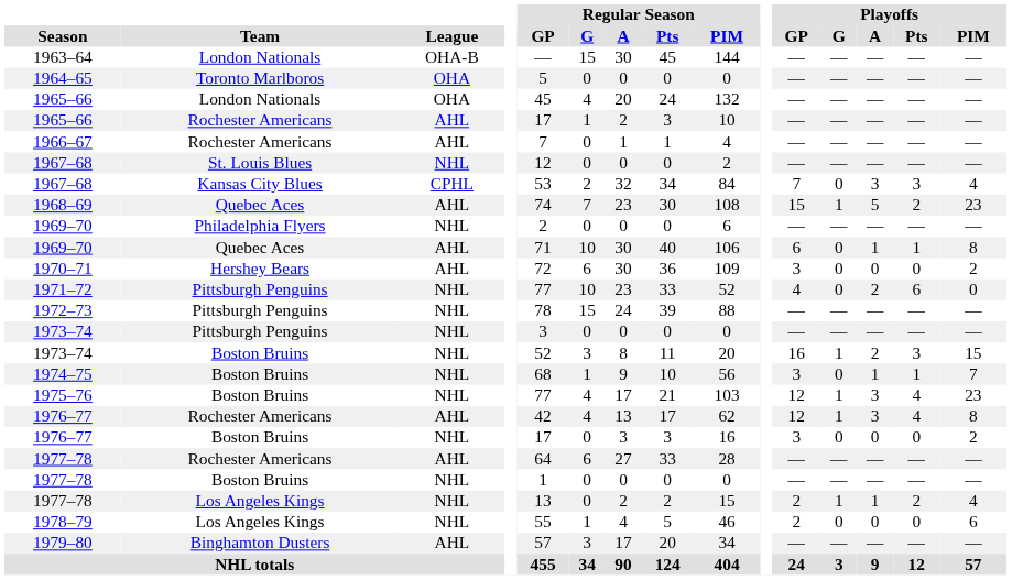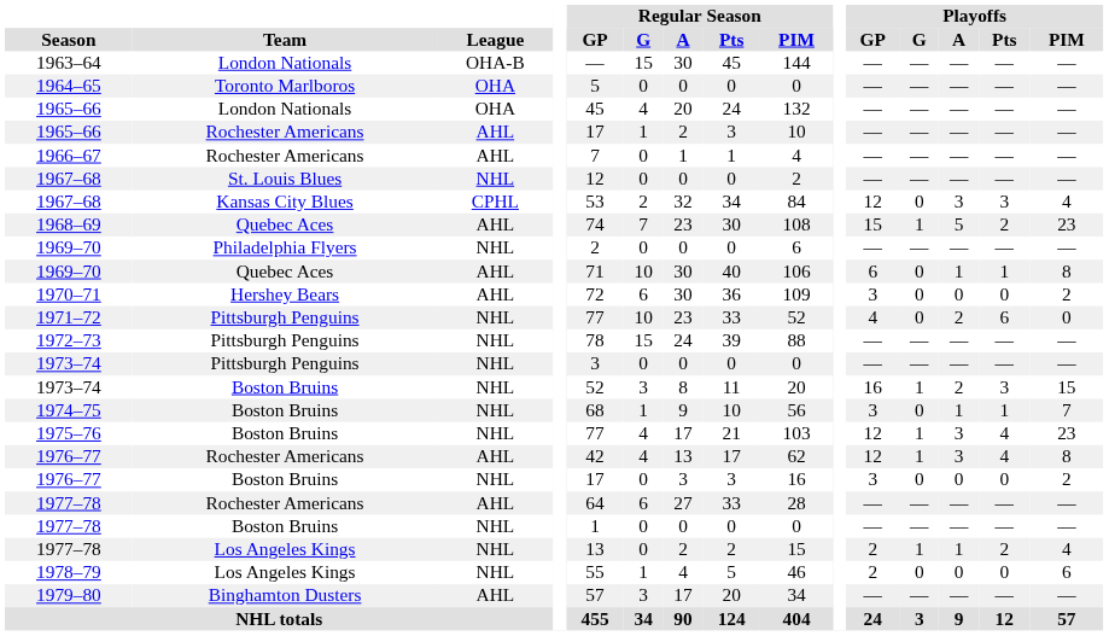 <table border="0" cellpadding="1" cellspacing="0" style="text-align:center; width:75%">
 <tr bgcolor="#e0e0e0">
 <th colspan="3"  bgcolor="#ffffff"> </th>
 <th rowspan="99" bgcolor="#ffffff"> </th>
 <th colspan="5">Regular Season</th>
 <th rowspan="99" bgcolor="#ffffff"> </th>
 <th colspan="5">Playoffs</th>
 </tr>
 <tr bgcolor="#e0e0e0">
 <th>Season</th>
 <th>Team</th>
 <th>League</th>
 <th>GP</th>
 <th><a href='#'>G</a></th>
 <th><a href='#'>A</a></th>
 <th><a href='#'>Pts</a></th>
 <th><a href='#'>PIM</a></th>
 <th>GP</th>
 <th>G</th>
 <th>A</th>
 <th>Pts</th>
 <th>PIM</th>
 </tr>
 <tr>
 <td>1963–64</td>
 <td><a href='#'>London Nationals</a></td>
 <td>OHA-B</td>
 <td>—</td>
 <td>15</td>
 <td>30</td>
 <td>45</td>
 <td>144</td>
 <td>—</td>
 <td>—</td>
 <td>—</td>
 <td>—</td>
 <td>—</td>
 </tr>
 <tr bgcolor="#f0f0f0">
 <td><a href='#'>1964–65</a></td>
 <td><a href='#'>Toronto Marlboros</a></td>
 <td><a href='#'>OHA</a></td>
 <td>5</td>
 <td>0</td>
 <td>0</td>
 <td>0</td>
 <td>0</td>
 <td>—</td>
 <td>—</td>
 <td>—</td>
 <td>—</td>
 <td>—</td>
 </tr>
 <tr>
 <td><a href='#'>1965–66</a></td>
 <td>London Nationals</td>
 <td>OHA</td>
 <td>45</td>
 <td>4</td>
 <td>20</td>
 <td>24</td>
 <td>132</td>
 <td>—</td>
 <td>—</td>
 <td>—</td>
 <td>—</td>
 <td>—</td>
 </tr>
 <tr bgcolor="#f0f0f0">
 <td><a href='#'>1965–66</a></td>
 <td><a href='#'>Rochester Americans</a></td>
 <td><a href='#'>AHL</a></td>
 <td>17</td>
 <td>1</td>
 <td>2</td>
 <td>3</td>
 <td>10</td>
 <td>—</td>
 <td>—</td>
 <td>—</td>
 <td>—</td>
 <td>—</td>
 </tr>
 <tr>
 <td><a href='#'>1966–67</a></td>
 <td>Rochester Americans</td>
 <td>AHL</td>
 <td>7</td>
 <td>0</td>
 <td>1</td>
 <td>1</td>
 <td>4</td>
 <td>—</td>
 <td>—</td>
 <td>—</td>
 <td>—</td>
 <td>—</td>
 </tr>
 <tr bgcolor="#f0f0f0">
 <td><a href='#'>1967–68</a></td>
 <td><a href='#'>St. Louis Blues</a></td>
 <td><a href='#'>NHL</a></td>
 <td>12</td>
 <td>0</td>
 <td>0</td>
 <td>0</td>
 <td>2</td>
 <td>—</td>
 <td>—</td>
 <td>—</td>
 <td>—</td>
 <td>—</td>
 </tr>
 <tr>
 <td><a href='#'>1967–68</a></td>
 <td><a href='#'>Kansas City Blues</a></td>
 <td><a href='#'>CPHL</a></td>
 <td>53</td>
 <td>2</td>
 <td>32</td>
 <td>34</td>
 <td>84</td>
-<td>7</td>
+<td>12</td>
 <td>0</td>
 <td>3</td>
 <td>3</td>
 <td>4</td>
 </tr>
 <tr bgcolor="#f0f0f0">
 <td><a href='#'>1968–69</a></td>
 <td><a href='#'>Quebec Aces</a></td>
 <td>AHL</td>
 <td>74</td>
 <td>7</td>
 <td>23</td>
 <td>30</td>
 <td>108</td>
 <td>15</td>
 <td>1</td>
 <td>5</td>
 <td>2</td>
 <td>23</td>
 </tr>
 <tr>
 <td><a href='#'>1969–70</a></td>
 <td><a href='#'>Philadelphia Flyers</a></td>
 <td>NHL</td>
 <td>2</td>
 <td>0</td>
 <td>0</td>
 <td>0</td>
 <td>6</td>
 <td>—</td>
 <td>—</td>
 <td>—</td>
 <td>—</td>
 <td>—</td>
 </tr>
 <tr bgcolor="#f0f0f0">
 <td><a href='#'>1969–70</a></td>
 <td>Quebec Aces</td>
 <td>AHL</td>
 <td>71</td>
 <td>10</td>
 <td>30</td>
 <td>40</td>
 <td>106</td>
 <td>6</td>
 <td>0</td>
 <td>1</td>
 <td>1</td>
 <td>8</td>
 </tr>
 <tr>
 <td><a href='#'>1970–71</a></td>
 <td><a href='#'>Hershey Bears</a></td>
 <td>AHL</td>
 <td>72</td>
 <td>6</td>
 <td>30</td>
 <td>36</td>
 <td>109</td>
 <td>3</td>
 <td>0</td>
 <td>0</td>
 <td>0</td>
 <td>2</td>
 </tr>
 <tr bgcolor="#f0f0f0">
 <td><a href='#'>1971–72</a></td>
 <td><a href='#'>Pittsburgh Penguins</a></td>
 <td>NHL</td>
 <td>77</td>
 <td>10</td>
 <td>23</td>
 <td>33</td>
 <td>52</td>
 <td>4</td>
 <td>0</td>
 <td>2</td>
 <td>6</td>
 <td>0</td>
 </tr>
 <tr>
 <td><a href='#'>1972–73</a></td>
 <td>Pittsburgh Penguins</td>
 <td>NHL</td>
 <td>78</td>
 <td>15</td>
 <td>24</td>
 <td>39</td>
 <td>88</td>
 <td>—</td>
 <td>—</td>
 <td>—</td>
 <td>—</td>
 <td>—</td>
 </tr>
 <tr bgcolor="#f0f0f0">
 <td><a href='#'>1973–74</a></td>
 <td>Pittsburgh Penguins</td>
 <td>NHL</td>
 <td>3</td>
 <td>0</td>
 <td>0</td>
 <td>0</td>
 <td>0</td>
 <td>—</td>
 <td>—</td>
 <td>—</td>
 <td>—</td>
 <td>—</td>
 </tr>
 <tr>
 <td>1973–74</td>
 <td><a href='#'>Boston Bruins</a></td>
 <td>NHL</td>
 <td>52</td>
 <td>3</td>
 <td>8</td>
 <td>11</td>
 <td>20</td>
 <td>16</td>
 <td>1</td>
 <td>2</td>
 <td>3</td>
 <td>15</td>
 </tr>
 <tr bgcolor="#f0f0f0">
 <td><a href='#'>1974–75</a></td>
 <td>Boston Bruins</td>
 <td>NHL</td>
 <td>68</td>
 <td>1</td>
 <td>9</td>
 <td>10</td>
 <td>56</td>
 <td>3</td>
 <td>0</td>
 <td>1</td>
 <td>1</td>
 <td>7</td>
 </tr>
 <tr>
 <td><a href='#'>1975–76</a></td>
 <td>Boston Bruins</td>
 <td>NHL</td>
 <td>77</td>
 <td>4</td>
 <td>17</td>
 <td>21</td>
 <td>103</td>
 <td>12</td>
 <td>1</td>
 <td>3</td>
 <td>4</td>
 <td>23</td>
 </tr>
 <tr bgcolor="#f0f0f0">
 <td><a href='#'>1976–77</a></td>
 <td>Rochester Americans</td>
 <td>AHL</td>
 <td>42</td>
 <td>4</td>
 <td>13</td>
 <td>17</td>
 <td>62</td>
 <td>12</td>
 <td>1</td>
 <td>3</td>
 <td>4</td>
 <td>8</td>
 </tr>
 <tr>
 <td><a href='#'>1976–77</a></td>
 <td>Boston Bruins</td>
 <td>NHL</td>
 <td>17</td>
 <td>0</td>
 <td>3</td>
 <td>3</td>
 <td>16</td>
 <td>3</td>
 <td>0</td>
 <td>0</td>
 <td>0</td>
 <td>2</td>
 </tr>
 <tr bgcolor="#f0f0f0">
 <td><a href='#'>1977–78</a></td>
 <td>Rochester Americans</td>
 <td>AHL</td>
 <td>64</td>
 <td>6</td>
 <td>27</td>
 <td>33</td>
 <td>28</td>
 <td>—</td>
 <td>—</td>
 <td>—</td>
 <td>—</td>
 <td>—</td>
 </tr>
 <tr>
 <td><a href='#'>1977–78</a></td>
 <td>Boston Bruins</td>
 <td>NHL</td>
 <td>1</td>
 <td>0</td>
 <td>0</td>
 <td>0</td>
 <td>0</td>
 <td>—</td>
 <td>—</td>
 <td>—</td>
 <td>—</td>
 <td>—</td>
 </tr>
 <tr bgcolor="#f0f0f0">
 <td>1977–78</td>
 <td><a href='#'>Los Angeles Kings</a></td>
 <td>NHL</td>
 <td>13</td>
 <td>0</td>
 <td>2</td>
 <td>2</td>
 <td>15</td>
 <td>2</td>
 <td>1</td>
 <td>1</td>
 <td>2</td>
 <td>4</td>
 </tr>
 <tr>
 <td><a href='#'>1978–79</a></td>
 <td>Los Angeles Kings</td>
 <td>NHL</td>
 <td>55</td>
 <td>1</td>
 <td>4</td>
 <td>5</td>
 <td>46</td>
 <td>2</td>
 <td>0</td>
 <td>0</td>
 <td>0</td>
 <td>6</td>
 </tr>
 <tr bgcolor="#f0f0f0">
 <td><a href='#'>1979–80</a></td>
 <td><a href='#'>Binghamton Dusters</a></td>
 <td>AHL</td>
 <td>57</td>
 <td>3</td>
 <td>17</td>
 <td>20</td>
 <td>34</td>
 <td>—</td>
 <td>—</td>
 <td>—</td>
 <td>—</td>
 <td>—</td>
 </tr>
 <tr bgcolor="#e0e0e0">
 <th colspan="3">NHL totals</th>
 <th>455</th>
 <th>34</th>
 <th>90</th>
 <th>124</th>
 <th>404</th>
 <th>24</th>
 <th>3</th>
 <th>9</th>
 <th>12</th>
 <th>57</th>
 </tr>
 </table>
